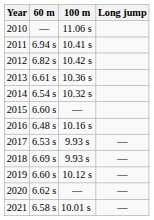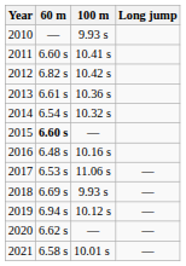 <table class="wikitable sortable" style=text-align:center>
 <tr>
 <th>Year</th>
 <th>60 m</th>
 <th>100 m</th>
 <th>Long jump</th>
 </tr>
 <tr>
 <td>2010</td>
 <td data-sort-value=NM>—</td>
-<td>11.06 s</td>
+<td>9.93 s</td>
 <td></td>
 </tr>
 <tr>
 <td>2011</td>
-<td>6.94 s</td>
+<td>6.60 s</td>
 <td>10.41 s</td>
 <td></td>
 </tr>
 <tr>
 <td>2012</td>
 <td>6.82 s</td>
 <td>10.42 s</td>
 <td></td>
 </tr>
 <tr>
 <td>2013</td>
 <td>6.61 s</td>
 <td>10.36 s</td>
 <td></td>
 </tr>
 <tr>
 <td>2014</td>
 <td>6.54 s</td>
 <td>10.32 s</td>
 <td></td>
 </tr>
 <tr>
 <td>2015</td>
-<td>6.60 s</td>
+<td><strong>6.60 s</strong></td>
 <td data-sort-value=NM>—</td>
 <td></td>
 </tr>
 <tr>
 <td>2016</td>
 <td>6.48 s</td>
 <td>10.16 s</td>
 <td></td>
 </tr>
 <tr>
 <td>2017</td>
 <td>6.53 s</td>
-<td>9.93 s</td>
+<td>11.06 s</td>
 <td data-sort-value=NM>—</td>
 </tr>
 <tr>
 <td>2018</td>
 <td>6.69 s</td>
 <td>9.93 s</td>
 <td data-sort-value=NM>—</td>
 </tr>
 <tr>
 <td>2019</td>
-<td>6.60 s</td>
+<td>6.94 s</td>
 <td>10.12 s</td>
 <td data-sort-value=NM>—</td>
 </tr>
 <tr>
 <td>2020</td>
 <td>6.62 s</td>
 <td data-sort-value=NM>—</td>
 <td data-sort-value=NM>—</td>
 </tr>
 <tr>
 <td>2021</td>
 <td>6.58 s</td>
 <td>10.01 s </td>
 <td data-sort-value=NM>—</td>
 </tr>
 </table>
